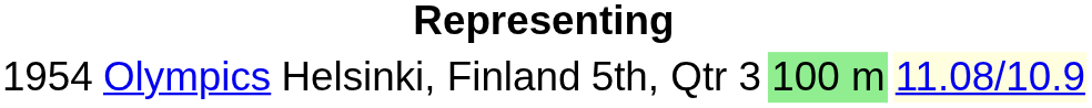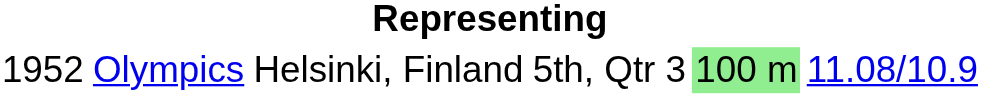 <table>
 <tr>
 <th colspan="6">Representing </th>
 </tr>
 <tr>
-<td>1954</td>
+<td>1952</td>
 <td><a href='#'>Olympics</a></td>
 <td>Helsinki, Finland</td>
 <td>5th, Qtr 3</td>
 <td style="background: lightgreen;">100 m</td>
-<td style="background: lightyellow;"><a href='#'>11.08/10.9</a></td>
+<td><a href='#'>11.08/10.9</a></td>
 </tr>
 </table>
